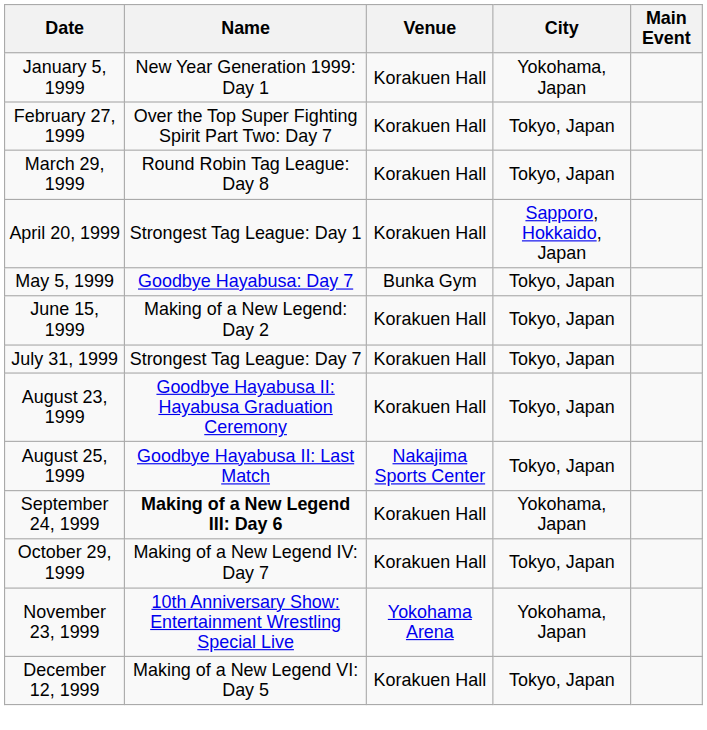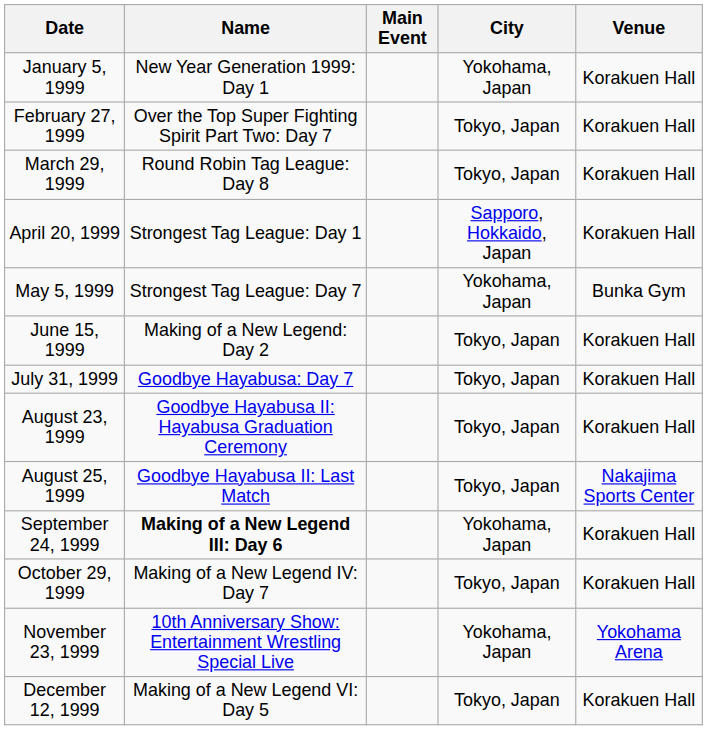 <table class="wikitable" width="100%">
 <tr>
 <th>Date</th>
 <th>Name</th>
+<th>Main Event</th>
+<th>City</th>
 <th>Venue</th>
-<th>City</th>
-<th>Main Event</th>
 </tr>
 <tr align=center>
 <td>January 5, 1999</td>
 <td>New Year Generation 1999: Day 1</td>
+<td></td>
+<td>Yokohama, Japan</td>
 <td>Korakuen Hall</td>
-<td>Yokohama, Japan</td>
-<td></td>
 </tr>
 <tr align=center>
 <td>February 27, 1999</td>
 <td>Over the Top Super Fighting Spirit Part Two: Day 7</td>
+<td></td>
+<td>Tokyo, Japan</td>
 <td>Korakuen Hall</td>
-<td>Tokyo, Japan</td>
-<td></td>
 </tr>
 <tr align=center>
 <td>March 29, 1999</td>
 <td>Round Robin Tag League: Day 8</td>
+<td></td>
+<td>Tokyo, Japan</td>
 <td>Korakuen Hall</td>
-<td>Tokyo, Japan</td>
-<td></td>
 </tr>
 <tr align=center>
 <td>April 20, 1999</td>
 <td>Strongest Tag League: Day 1</td>
+<td></td>
+<td><a href='#'>Sapporo</a>, <a href='#'>Hokkaido</a>, Japan</td>
 <td>Korakuen Hall</td>
-<td><a href='#'>Sapporo</a>, <a href='#'>Hokkaido</a>, Japan</td>
-<td></td>
 </tr>
 <tr align=center>
 <td>May 5, 1999</td>
-<td><a href='#'>Goodbye Hayabusa: Day 7</a></td>
+<td>Strongest Tag League: Day 7</td>
+<td></td>
+<td>Yokohama, Japan</td>
 <td>Bunka Gym</td>
-<td>Tokyo, Japan</td>
-<td></td>
 </tr>
 <tr align=center>
 <td>June 15, 1999</td>
 <td>Making of a New Legend: Day 2</td>
+<td></td>
+<td>Tokyo, Japan</td>
 <td>Korakuen Hall</td>
-<td>Tokyo, Japan</td>
-<td></td>
 </tr>
 <tr align=center>
 <td>July 31, 1999</td>
-<td>Strongest Tag League: Day 7</td>
+<td><a href='#'>Goodbye Hayabusa: Day 7</a></td>
+<td></td>
+<td>Tokyo, Japan</td>
 <td>Korakuen Hall</td>
-<td>Tokyo, Japan</td>
-<td></td>
 </tr>
 <tr align=center>
 <td>August 23, 1999</td>
 <td><a href='#'>Goodbye Hayabusa II: Hayabusa Graduation Ceremony</a></td>
+<td></td>
+<td>Tokyo, Japan</td>
 <td>Korakuen Hall</td>
-<td>Tokyo, Japan</td>
-<td></td>
 </tr>
 <tr align=center>
 <td>August 25, 1999</td>
 <td><a href='#'>Goodbye Hayabusa II: Last Match</a></td>
+<td></td>
+<td>Tokyo, Japan</td>
 <td><a href='#'>Nakajima Sports Center</a></td>
-<td>Tokyo, Japan</td>
-<td></td>
 </tr>
 <tr align=center>
 <td>September 24, 1999</td>
 <td><strong>Making of a New Legend III: Day 6</strong></td>
+<td></td>
+<td>Yokohama, Japan</td>
 <td>Korakuen Hall</td>
-<td>Yokohama, Japan</td>
-<td></td>
 </tr>
 <tr align=center>
 <td>October 29, 1999</td>
 <td>Making of a New Legend IV: Day 7</td>
+<td></td>
+<td>Tokyo, Japan</td>
 <td>Korakuen Hall</td>
-<td>Tokyo, Japan</td>
-<td></td>
 </tr>
 <tr align=center>
 <td>November 23, 1999</td>
 <td><a href='#'>10th Anniversary Show: Entertainment Wrestling Special Live</a></td>
+<td></td>
+<td>Yokohama, Japan</td>
 <td><a href='#'>Yokohama Arena</a></td>
-<td>Yokohama, Japan</td>
-<td></td>
 </tr>
 <tr align=center>
 <td>December 12, 1999</td>
 <td>Making of a New Legend VI: Day 5</td>
+<td></td>
+<td>Tokyo, Japan</td>
 <td>Korakuen Hall</td>
-<td>Tokyo, Japan</td>
-<td></td>
 </tr>
 </table>
